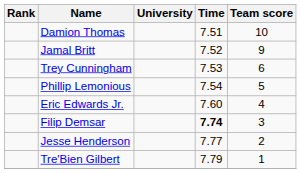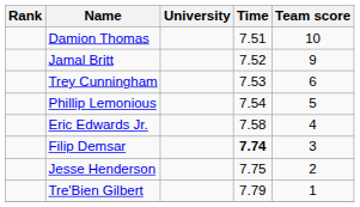 <table class="wikitable sortable" style="text-align:center">
 <tr>
 <th>Rank</th>
 <th>Name</th>
 <th>University</th>
 <th>Time</th>
 <th>Team score</th>
 </tr>
 <tr>
 <td></td>
 <td align=left> <a href='#'>Damion Thomas</a></td>
 <td></td>
 <td>7.51</td>
 <td>10</td>
 </tr>
 <tr>
 <td></td>
 <td align=left> <a href='#'>Jamal Britt</a></td>
 <td></td>
 <td>7.52</td>
 <td>9</td>
 </tr>
 <tr>
 <td></td>
 <td align=left> <a href='#'>Trey Cunningham</a></td>
 <td></td>
 <td>7.53</td>
 <td>6</td>
 </tr>
 <tr>
 <td></td>
 <td align=left> <a href='#'>Phillip Lemonious</a></td>
 <td></td>
 <td>7.54</td>
 <td>5</td>
 </tr>
 <tr>
 <td></td>
 <td align=left> <a href='#'>Eric Edwards Jr.</a></td>
 <td></td>
-<td>7.60</td>
+<td>7.58</td>
 <td>4</td>
 </tr>
 <tr>
 <td></td>
 <td align=left> <a href='#'>Filip Demsar</a></td>
 <td></td>
 <td><strong>7.74</strong></td>
 <td>3</td>
 </tr>
 <tr>
 <td></td>
 <td align=left> <a href='#'>Jesse Henderson</a></td>
 <td></td>
-<td>7.77</td>
+<td>7.75</td>
 <td>2</td>
 </tr>
 <tr>
 <td></td>
 <td align=left> <a href='#'>Tre'Bien Gilbert</a></td>
 <td></td>
 <td>7.79</td>
 <td>1</td>
 </tr>
 <tr>
 </tr>
 </table>
